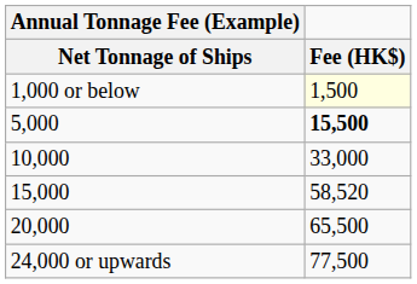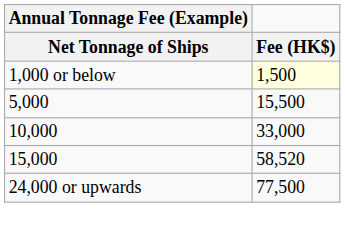 <table class="wikitable" border="1">
 <tr>
 <th>Annual Tonnage Fee (Example)</th>
 </tr>
 <tr>
 <th>Net Tonnage of Ships</th>
 <th>Fee (HK$)</th>
 </tr>
 <tr>
 <td>1,000 or below</td>
 <td style="background: lightyellow;">1,500</td>
 </tr>
 <tr>
 <td>5,000</td>
-<td><strong>15,500</strong></td>
+<td>15,500</td>
 </tr>
 <tr>
 <td>10,000</td>
 <td>33,000</td>
 </tr>
 <tr>
 <td>15,000</td>
 <td>58,520</td>
 </tr>
 <tr>
-<td>20,000</td>
-<td>65,500</td>
-</tr>
-<tr>
 <td>24,000 or upwards</td>
 <td>77,500</td>
 </tr>
 </table>
